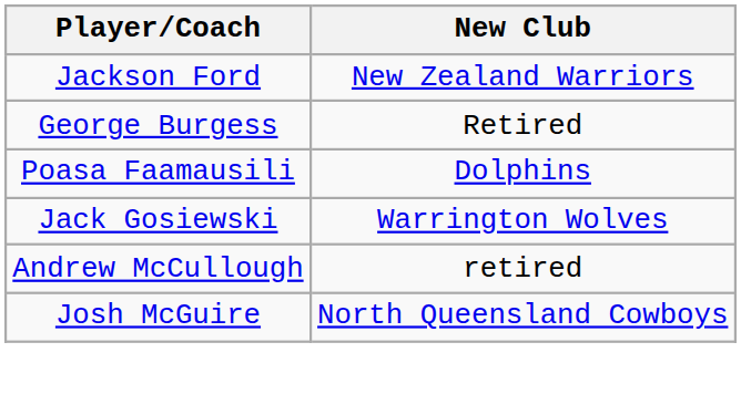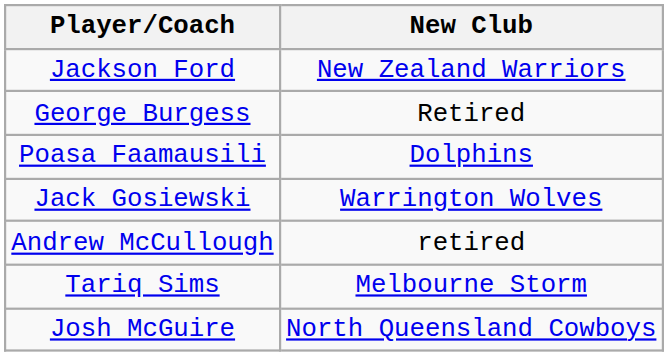 <table class="wikitable sortable" style="text-align: center; font-size:90%">
 <tr style="background:#efefef;">
 <th>Player/Coach</th>
 <th>New Club</th>
 </tr>
 <tr>
 <td><a href='#'>Jackson Ford</a></td>
 <td><a href='#'>New Zealand Warriors</a></td>
 </tr>
 <tr>
 <td><a href='#'>George Burgess</a></td>
 <td>Retired</td>
 </tr>
 <tr>
 <td><a href='#'>Poasa Faamausili</a></td>
 <td><a href='#'>Dolphins</a></td>
 </tr>
 <tr>
 <td><a href='#'>Jack Gosiewski</a></td>
 <td><a href='#'>Warrington Wolves</a></td>
 </tr>
 <tr>
 <td><a href='#'>Andrew McCullough</a></td>
 <td>retired</td>
 </tr>
 <tr>
+<td><a href='#'>Tariq Sims</a></td>
+<td><a href='#'>Melbourne Storm</a></td>
+</tr>
+<tr>
 <td><a href='#'>Josh McGuire</a></td>
 <td><a href='#'>North Queensland Cowboys</a></td>
 </tr>
 </table>
